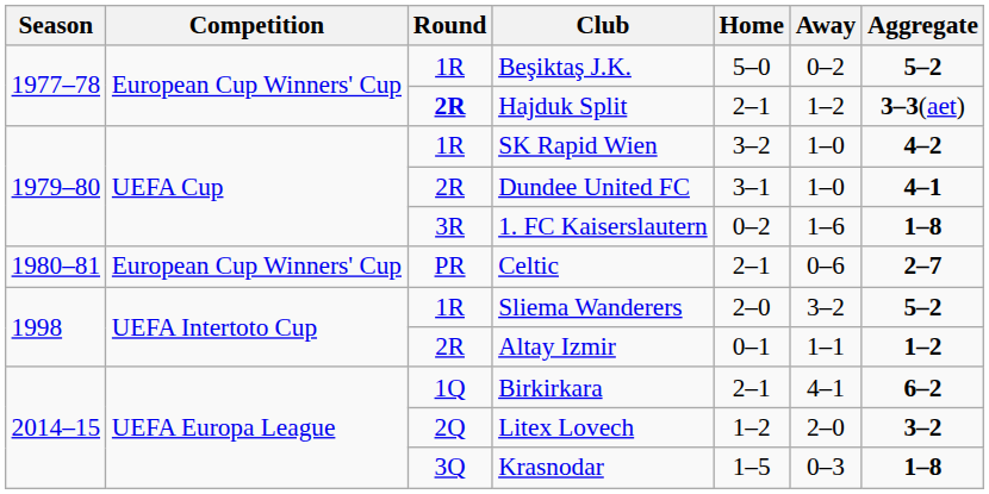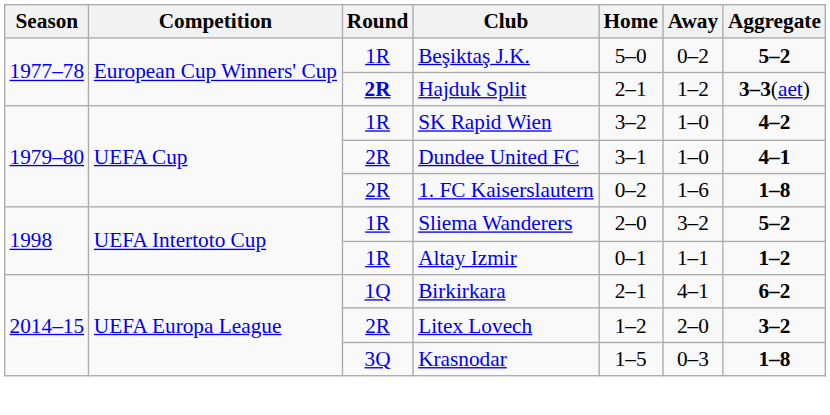 <table class="wikitable">
 <tr>
 <th>Season</th>
 <th>Competition</th>
 <th>Round</th>
 <th>Club</th>
 <th>Home</th>
 <th>Away</th>
 <th>Aggregate</th>
 </tr>
 <tr>
 <td rowspan="2"><a href='#'>1977–78</a></td>
 <td rowspan="2"><a href='#'>European Cup Winners' Cup</a></td>
 <td style="text-align:center;"><a href='#'>1R</a></td>
 <td> <a href='#'>Beşiktaş J.K.</a></td>
 <td style="text-align:center;">5–0</td>
 <td style="text-align:center;">0–2</td>
 <td style="text-align:center;"><strong>5–2</strong></td>
 </tr>
 <tr>
 <td style="text-align:center;"><strong><a href='#'>2R</a></strong></td>
 <td> <a href='#'>Hajduk Split</a></td>
 <td style="text-align:center;">2–1</td>
 <td style="text-align:center;">1–2</td>
 <td style="text-align:center;"><strong>3–3</strong>(<a href='#'>aet</a>)</td>
 </tr>
 <tr>
 <td rowspan="3"><a href='#'>1979–80</a></td>
 <td rowspan="3"><a href='#'>UEFA Cup</a></td>
 <td style="text-align:center;"><a href='#'>1R</a></td>
 <td> <a href='#'>SK Rapid Wien</a></td>
 <td style="text-align:center;">3–2</td>
 <td style="text-align:center;">1–0</td>
 <td style="text-align:center;"><strong>4–2</strong></td>
 </tr>
 <tr>
 <td style="text-align:center;"><a href='#'>2R</a></td>
 <td> <a href='#'>Dundee United FC</a></td>
 <td style="text-align:center;">3–1</td>
 <td style="text-align:center;">1–0</td>
 <td style="text-align:center;"><strong>4–1</strong></td>
 </tr>
 <tr>
-<td style="text-align:center;"><a href='#'>3R</a></td>
+<td style="text-align:center;"><a href='#'>2R</a></td>
 <td> <a href='#'>1. FC Kaiserslautern</a></td>
 <td style="text-align:center;">0–2</td>
 <td style="text-align:center;">1–6</td>
 <td style="text-align:center;"><strong>1–8</strong></td>
-</tr>
-<tr>
-<td><a href='#'>1980–81</a></td>
-<td><a href='#'>European Cup Winners' Cup</a></td>
-<td style="text-align:center;"><a href='#'>PR</a></td>
-<td> <a href='#'>Celtic</a></td>
-<td style="text-align:center;">2–1</td>
-<td style="text-align:center;">0–6</td>
-<td style="text-align:center;"><strong>2–7</strong></td>
 </tr>
 <tr>
 <td rowspan="2"><a href='#'>1998</a></td>
 <td rowspan="2"><a href='#'>UEFA Intertoto Cup</a></td>
 <td style="text-align:center;"><a href='#'>1R</a></td>
 <td> <a href='#'>Sliema Wanderers</a></td>
 <td style="text-align:center;">2–0</td>
 <td style="text-align:center;">3–2</td>
 <td style="text-align:center;"><strong>5–2</strong></td>
 </tr>
 <tr>
-<td style="text-align:center;"><a href='#'>2R</a></td>
+<td style="text-align:center;"><a href='#'>1R</a></td>
 <td> <a href='#'>Altay Izmir</a></td>
 <td style="text-align:center;">0–1</td>
 <td style="text-align:center;">1–1</td>
 <td style="text-align:center;"><strong>1–2</strong></td>
 </tr>
 <tr>
 <td rowspan="3"><a href='#'>2014–15</a></td>
 <td rowspan="3"><a href='#'>UEFA Europa League</a></td>
 <td style="text-align:center;"><a href='#'>1Q</a></td>
 <td> <a href='#'>Birkirkara</a></td>
 <td style="text-align:center;">2–1</td>
 <td style="text-align:center;">4–1</td>
 <td style="text-align:center;"><strong>6–2</strong></td>
 </tr>
 <tr>
-<td style="text-align:center;"><a href='#'>2Q</a></td>
+<td style="text-align:center;"><a href='#'>2R</a></td>
 <td> <a href='#'>Litex Lovech</a></td>
 <td style="text-align:center;">1–2</td>
 <td style="text-align:center;">2–0</td>
 <td style="text-align:center;"><strong>3–2</strong></td>
 </tr>
 <tr>
 <td style="text-align:center;"><a href='#'>3Q</a></td>
 <td> <a href='#'>Krasnodar</a></td>
 <td style="text-align:center;">1–5</td>
 <td style="text-align:center;">0–3</td>
 <td style="text-align:center;"><strong>1–8</strong></td>
 </tr>
 </table>
